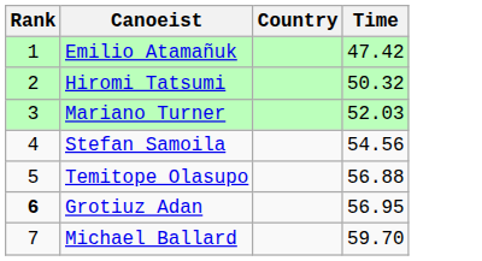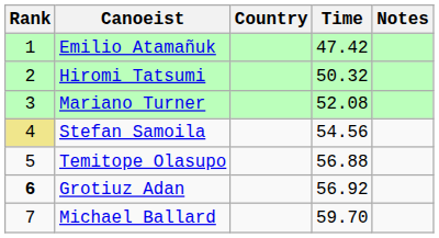 <table class="wikitable" style="text-align:center">
 <tr>
 <th>Rank</th>
 <th>Canoeist</th>
 <th>Country</th>
 <th>Time</th>
+<th>Notes</th>
 </tr>
 <tr bgcolor=bbffbb>
 <td>1</td>
 <td align="left"><a href='#'>Emilio Atamañuk</a></td>
 <td align="left"></td>
 <td>47.42</td>
+<td></td>
 </tr>
 <tr bgcolor=bbffbb>
 <td>2</td>
 <td align="left"><a href='#'>Hiromi Tatsumi</a></td>
 <td align="left"></td>
 <td>50.32</td>
+<td></td>
 </tr>
 <tr bgcolor=bbffbb>
 <td>3</td>
 <td align="left"><a href='#'>Mariano Turner</a></td>
 <td align="left"></td>
-<td>52.03</td>
+<td>52.08</td>
+<td></td>
 </tr>
 <tr>
-<td>4</td>
+<td style="background: khaki;">4</td>
 <td align="left"><a href='#'>Stefan Samoila</a></td>
 <td align="left"></td>
 <td>54.56</td>
+<td></td>
 </tr>
 <tr>
 <td>5</td>
 <td align="left"><a href='#'>Temitope Olasupo</a></td>
 <td align="left"></td>
 <td>56.88</td>
+<td></td>
 </tr>
 <tr>
 <td><strong>6</strong></td>
 <td align="left"><a href='#'>Grotiuz Adan</a></td>
 <td align="left"></td>
-<td>56.95</td>
+<td>56.92</td>
+<td></td>
 </tr>
 <tr>
 <td>7</td>
 <td align="left"><a href='#'>Michael Ballard</a></td>
 <td align="left"></td>
 <td>59.70</td>
+<td></td>
 </tr>
 </table>
